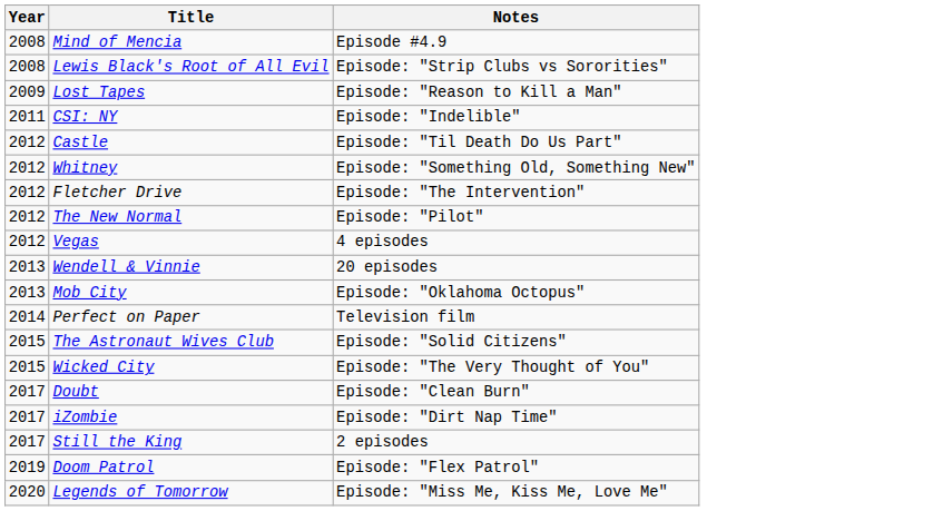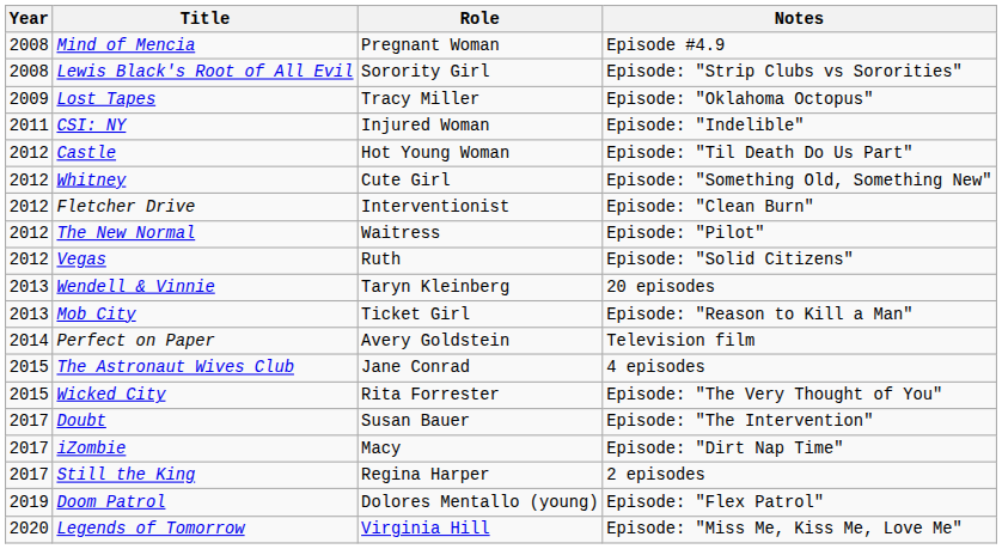 <table class="wikitable sortable">
 <tr>
 <th>Year</th>
 <th>Title</th>
+<th>Role</th>
 <th class="unsortable">Notes</th>
 </tr>
 <tr>
 <td>2008</td>
 <td><em><a href='#'>Mind of Mencia</a></em></td>
+<td>Pregnant Woman</td>
 <td>Episode #4.9</td>
 </tr>
 <tr>
 <td>2008</td>
 <td><em><a href='#'>Lewis Black's Root of All Evil</a></em></td>
+<td>Sorority Girl</td>
 <td>Episode: "Strip Clubs vs Sororities"</td>
 </tr>
 <tr>
 <td>2009</td>
 <td><em><a href='#'>Lost Tapes</a></em></td>
-<td>Episode: "Reason to Kill a Man"</td>
+<td>Tracy Miller</td>
+<td>Episode: "Oklahoma Octopus"</td>
 </tr>
 <tr>
 <td>2011</td>
 <td><em><a href='#'>CSI: NY</a></em></td>
+<td>Injured Woman</td>
 <td>Episode: "Indelible"</td>
 </tr>
 <tr>
 <td>2012</td>
 <td><em><a href='#'>Castle</a></em></td>
+<td>Hot Young Woman</td>
 <td>Episode: "Til Death Do Us Part"</td>
 </tr>
 <tr>
 <td>2012</td>
 <td><em><a href='#'>Whitney</a></em></td>
+<td>Cute Girl</td>
 <td>Episode: "Something Old, Something New"</td>
 </tr>
 <tr>
 <td>2012</td>
 <td><em>Fletcher Drive</em></td>
-<td>Episode: "The Intervention"</td>
+<td>Interventionist</td>
+<td>Episode: "Clean Burn"</td>
 </tr>
 <tr>
 <td>2012</td>
 <td><em><a href='#'>The New Normal</a></em></td>
+<td>Waitress</td>
 <td>Episode: "Pilot"</td>
 </tr>
 <tr>
 <td>2012</td>
 <td><em><a href='#'>Vegas</a></em></td>
-<td>4 episodes</td>
+<td>Ruth</td>
+<td>Episode: "Solid Citizens"</td>
 </tr>
 <tr>
 <td>2013</td>
 <td><em><a href='#'>Wendell & Vinnie</a></em></td>
+<td>Taryn Kleinberg</td>
 <td>20 episodes</td>
 </tr>
 <tr>
 <td>2013</td>
 <td><em><a href='#'>Mob City</a></em></td>
-<td>Episode: "Oklahoma Octopus"</td>
+<td>Ticket Girl</td>
+<td>Episode: "Reason to Kill a Man"</td>
 </tr>
 <tr>
 <td>2014</td>
 <td><em>Perfect on Paper</em></td>
+<td>Avery Goldstein</td>
 <td>Television film</td>
 </tr>
 <tr>
 <td>2015</td>
 <td><em><a href='#'>The Astronaut Wives Club</a></em></td>
-<td>Episode: "Solid Citizens"</td>
+<td>Jane Conrad</td>
+<td>4 episodes</td>
 </tr>
 <tr>
 <td>2015</td>
 <td><em><a href='#'>Wicked City</a></em></td>
+<td>Rita Forrester</td>
 <td>Episode: "The Very Thought of You"</td>
 </tr>
 <tr>
 <td>2017</td>
 <td><em><a href='#'>Doubt</a></em></td>
-<td>Episode: "Clean Burn"</td>
+<td>Susan Bauer</td>
+<td>Episode: "The Intervention"</td>
 </tr>
 <tr>
 <td>2017</td>
 <td><em><a href='#'>iZombie</a></em></td>
+<td>Macy</td>
 <td>Episode: "Dirt Nap Time"</td>
 </tr>
 <tr>
 <td>2017</td>
 <td><em><a href='#'>Still the King</a></em></td>
+<td>Regina Harper</td>
 <td>2 episodes</td>
 </tr>
 <tr>
 <td>2019</td>
 <td><em><a href='#'>Doom Patrol</a></em></td>
+<td>Dolores Mentallo (young)</td>
 <td>Episode: "Flex Patrol"</td>
 </tr>
 <tr>
 <td>2020</td>
 <td><em><a href='#'>Legends of Tomorrow</a></em></td>
+<td><a href='#'>Virginia Hill</a></td>
 <td>Episode: "Miss Me, Kiss Me, Love Me"</td>
 </tr>
 </table>
